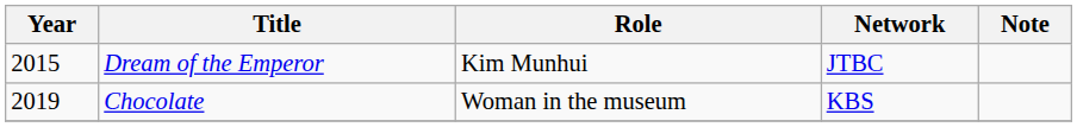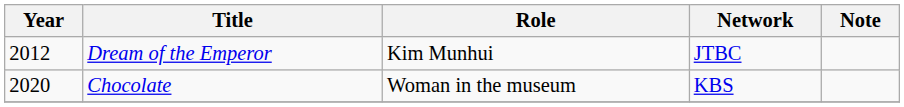 <table class="wikitable" style="width:700px">
 <tr>
 <th>Year</th>
 <th>Title</th>
 <th>Role</th>
 <th>Network</th>
 <th>Note</th>
 </tr>
 <tr>
-<td>2015</td>
+<td>2012</td>
 <td><em><a href='#'>Dream of the Emperor</a></em></td>
 <td>Kim Munhui</td>
 <td><a href='#'>JTBC</a></td>
 <td></td>
 </tr>
 <tr>
-<td>2019</td>
+<td>2020</td>
 <td><em><a href='#'>Chocolate</a></em></td>
 <td>Woman in the museum</td>
 <td><a href='#'>KBS</a></td>
 <td></td>
 </tr>
 <tr>
 </tr>
 </table>
